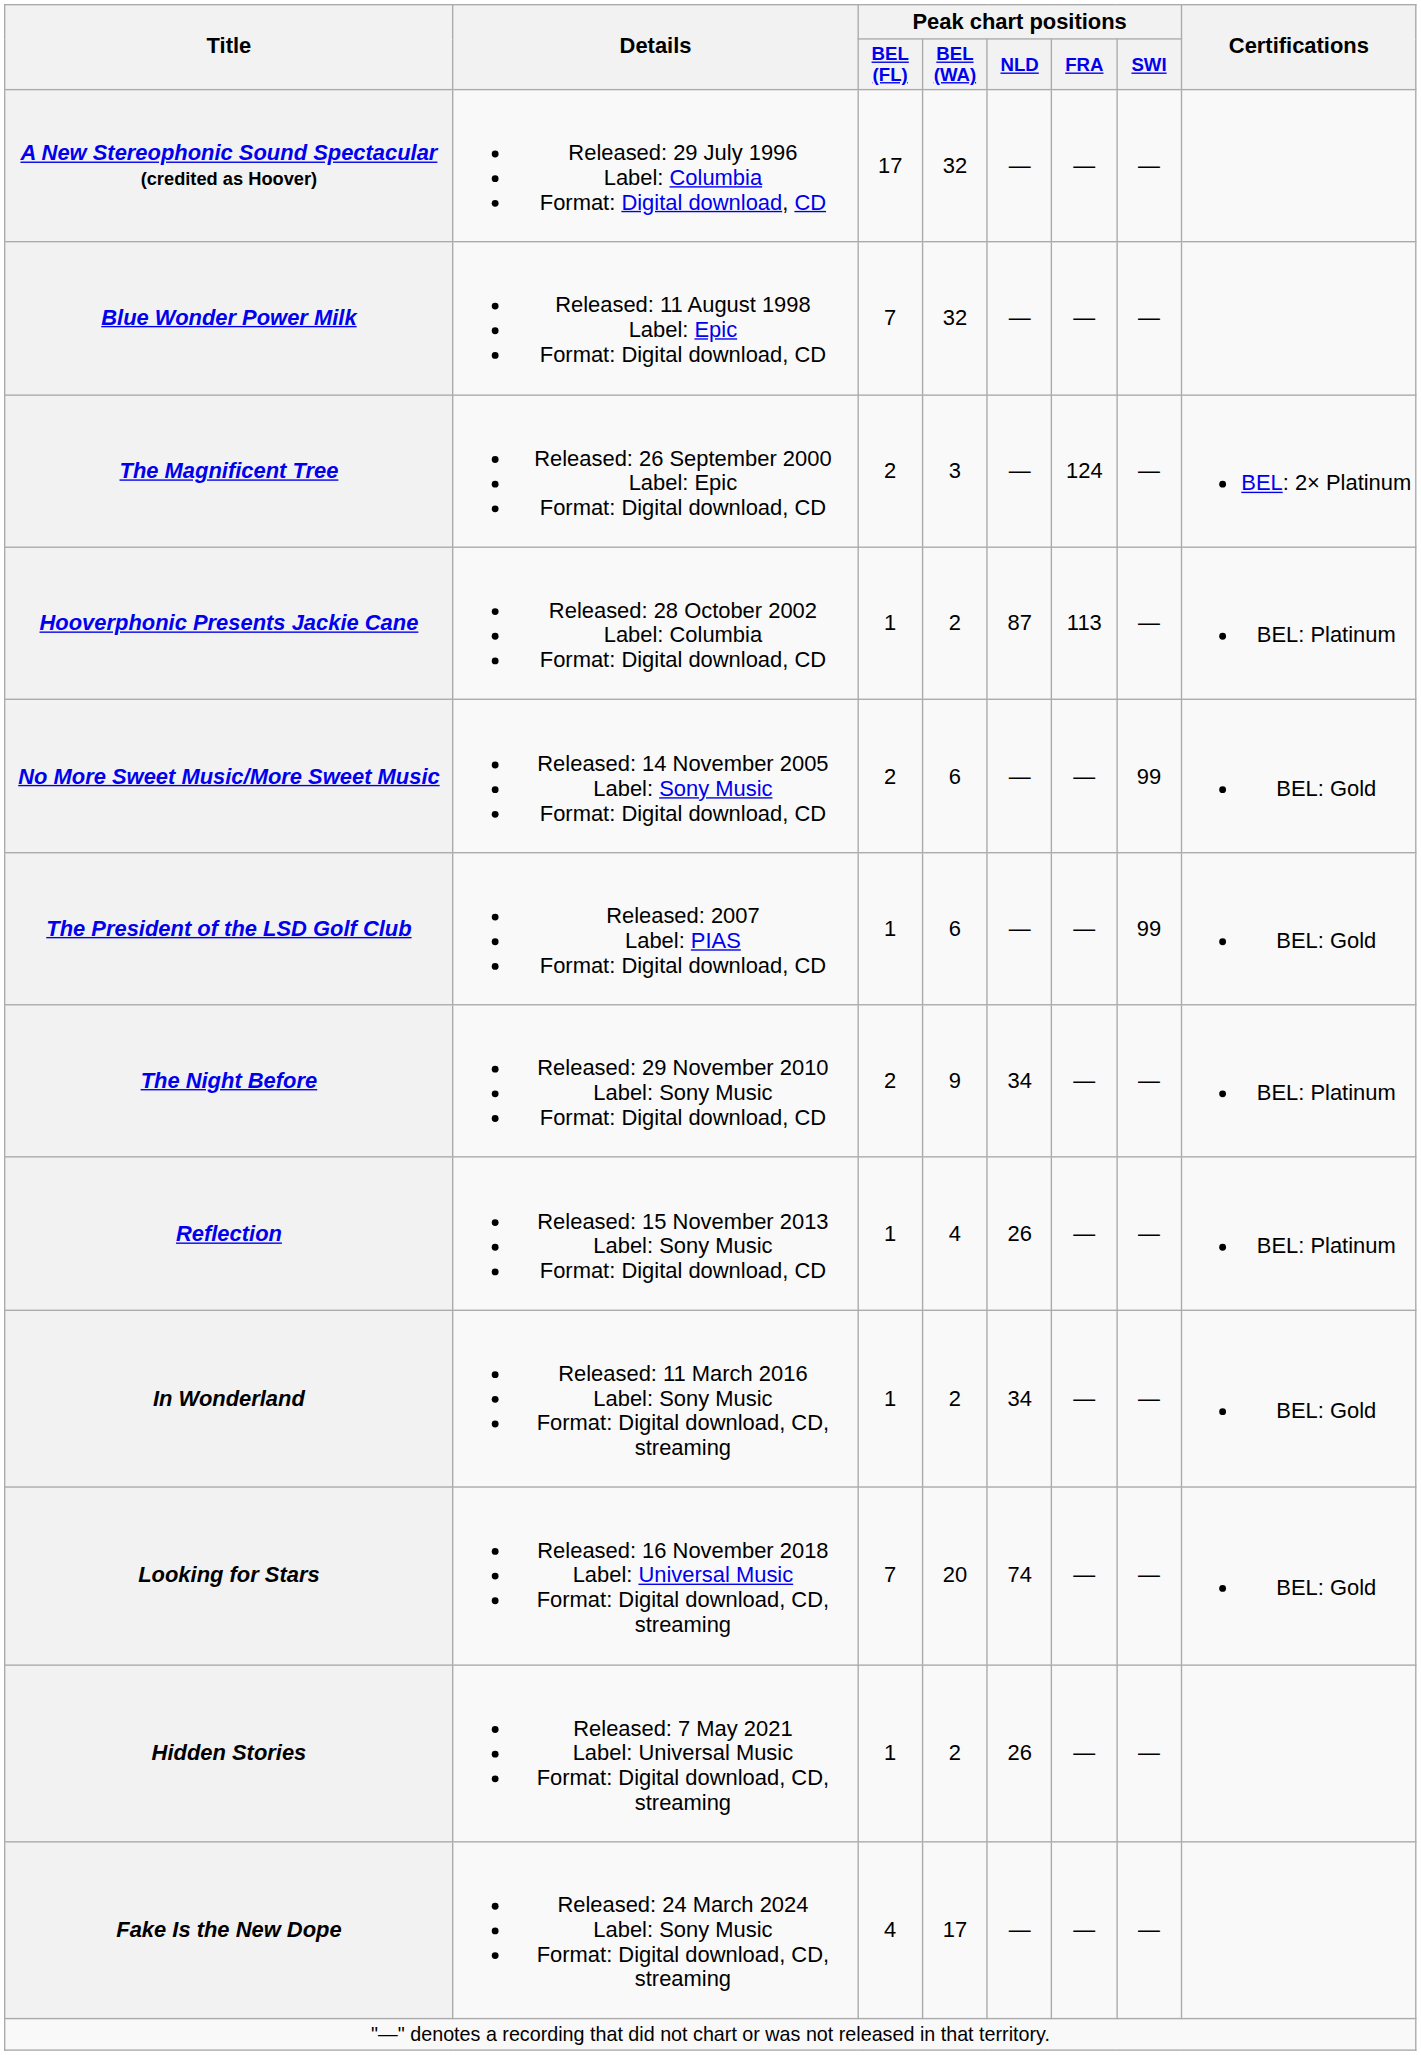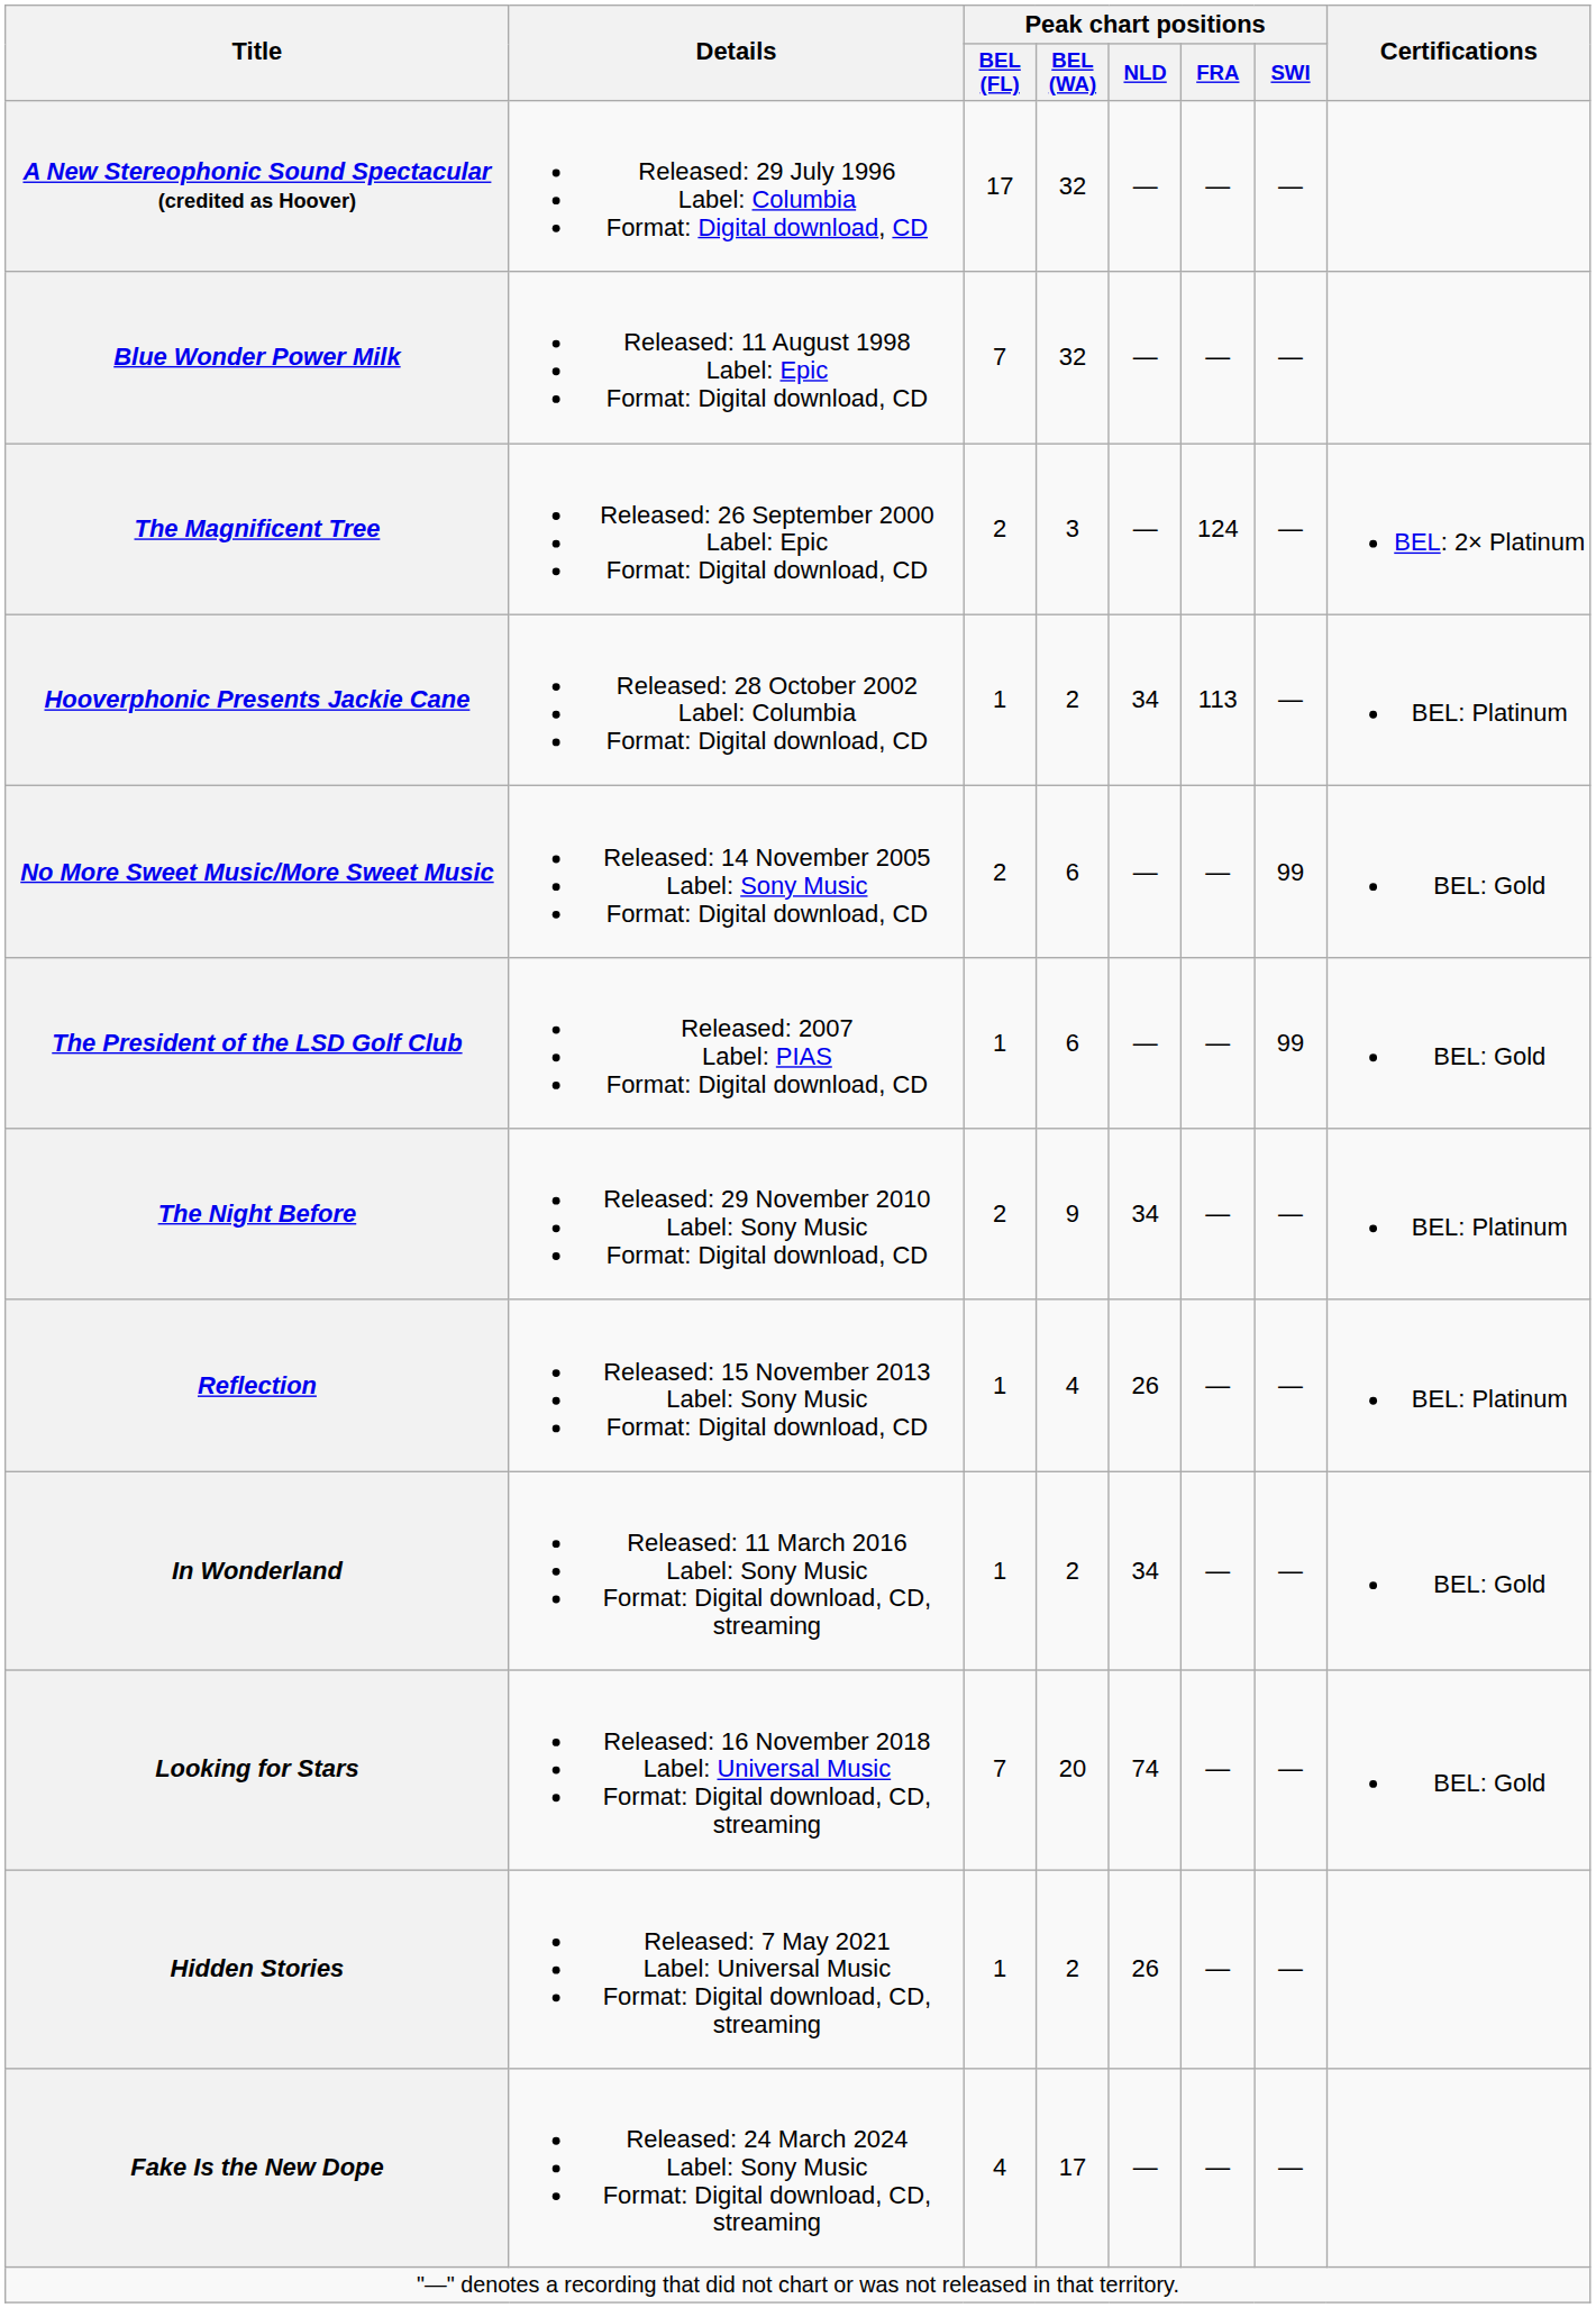 <table class="wikitable plainrowheaders" style="text-align:center;">
 <tr>
 <th scope="col" rowspan="2" style="width:20em;">Title</th>
 <th scope="col" rowspan="2" style="width:18em;">Details</th>
 <th scope="col" colspan="5">Peak chart positions</th>
 <th scope="co1" rowspan="2">Certifications</th>
 </tr>
 <tr>
 <th scope="col" style="width:3em;font-size:85%;"><a href='#'>BEL<br>(FL)</a><br></th>
 <th scope="col" style="width:3em;font-size:85%;"><a href='#'>BEL<br>(WA)</a><br></th>
 <th scope="col" style="width:3em;font-size:85%;"><a href='#'>NLD</a><br></th>
 <th scope="col" style="width:3em;font-size:85%;"><a href='#'>FRA</a><br></th>
 <th scope="col" style="width:3em;font-size:85%;"><a href='#'>SWI</a><br></th>
 </tr>
 <tr>
 <th scope="row"><em><a href='#'>A New Stereophonic Sound Spectacular</a></em><br><small>(credited as Hoover)</small></th>
 <td><br><ul><li>Released: 29 July 1996</li><li>Label: <a href='#'>Columbia</a></li><li>Format: <a href='#'>Digital download</a>, <a href='#'>CD</a></li></ul></td>
 <td>17</td>
 <td>32</td>
 <td>—</td>
 <td>—</td>
 <td>—</td>
 <td></td>
 </tr>
 <tr>
 <th scope="row"><em><a href='#'>Blue Wonder Power Milk</a></em></th>
 <td><br><ul><li>Released: 11 August 1998</li><li>Label: <a href='#'>Epic</a></li><li>Format: Digital download, CD</li></ul></td>
 <td>7</td>
 <td>32</td>
 <td>—</td>
 <td>—</td>
 <td>—</td>
 <td></td>
 </tr>
 <tr>
 <th scope="row"><em><a href='#'>The Magnificent Tree</a></em></th>
 <td><br><ul><li>Released: 26 September 2000</li><li>Label: Epic</li><li>Format: Digital download, CD</li></ul></td>
 <td>2</td>
 <td>3</td>
 <td>—</td>
 <td>124</td>
 <td>—</td>
 <td><br><ul><li><a href='#'>BEL</a>: 2× Platinum</li></ul></td>
 </tr>
 <tr>
 <th scope="row"><em><a href='#'>Hooverphonic Presents Jackie Cane</a></em></th>
 <td><br><ul><li>Released: 28 October 2002</li><li>Label: Columbia</li><li>Format: Digital download, CD</li></ul></td>
 <td>1</td>
 <td>2</td>
-<td>87</td>
+<td>34</td>
 <td>113</td>
 <td>—</td>
 <td><br><ul><li>BEL: Platinum</li></ul></td>
 </tr>
 <tr>
 <th scope="row"><em><a href='#'>No More Sweet Music/More Sweet Music</a></em></th>
 <td><br><ul><li>Released: 14 November 2005</li><li>Label: <a href='#'>Sony Music</a></li><li>Format: Digital download, CD</li></ul></td>
 <td>2</td>
 <td>6</td>
 <td>—</td>
 <td>—</td>
 <td>99</td>
 <td><br><ul><li>BEL: Gold</li></ul></td>
 </tr>
 <tr>
 <th scope="row"><em><a href='#'>The President of the LSD Golf Club</a></em></th>
 <td><br><ul><li>Released: 2007</li><li>Label: <a href='#'>PIAS</a></li><li>Format: Digital download, CD</li></ul></td>
 <td>1</td>
 <td>6</td>
 <td>—</td>
 <td>—</td>
 <td>99</td>
 <td><br><ul><li>BEL: Gold</li></ul></td>
 </tr>
 <tr>
 <th scope="row"><em><a href='#'>The Night Before</a></em></th>
 <td><br><ul><li>Released: 29 November 2010</li><li>Label: Sony Music</li><li>Format: Digital download, CD</li></ul></td>
 <td>2</td>
 <td>9</td>
 <td>34</td>
 <td>—</td>
 <td>—</td>
 <td><br><ul><li>BEL: Platinum</li></ul></td>
 </tr>
 <tr>
 <th scope="row"><em><a href='#'>Reflection</a></em></th>
 <td><br><ul><li>Released: 15 November 2013</li><li>Label: Sony Music</li><li>Format: Digital download, CD</li></ul></td>
 <td>1</td>
 <td>4</td>
 <td>26</td>
 <td>—</td>
 <td>—</td>
 <td><br><ul><li>BEL: Platinum</li></ul></td>
 </tr>
 <tr>
 <th scope="row"><em>In Wonderland</em></th>
 <td><br><ul><li>Released: 11 March 2016</li><li>Label: Sony Music</li><li>Format: Digital download, CD, streaming</li></ul></td>
 <td>1</td>
 <td>2</td>
 <td>34</td>
 <td>—</td>
 <td>—</td>
 <td><br><ul><li>BEL: Gold</li></ul></td>
 </tr>
 <tr>
 <th scope="row"><em>Looking for Stars</em></th>
 <td><br><ul><li>Released: 16 November 2018</li><li>Label: <a href='#'>Universal Music</a></li><li>Format: Digital download, CD, streaming</li></ul></td>
 <td>7</td>
 <td>20</td>
 <td>74</td>
 <td>—</td>
 <td>—</td>
 <td><br><ul><li>BEL: Gold</li></ul></td>
 </tr>
 <tr>
 <th scope="row"><em>Hidden Stories</em></th>
 <td><br><ul><li>Released: 7 May 2021</li><li>Label: Universal Music</li><li>Format: Digital download, CD, streaming</li></ul></td>
 <td>1</td>
 <td>2</td>
 <td>26</td>
 <td>—</td>
 <td>—</td>
 <td></td>
 </tr>
 <tr>
 <th scope="row"><em>Fake Is the New Dope</em></th>
 <td><br><ul><li>Released: 24 March 2024</li><li>Label: Sony Music</li><li>Format: Digital download, CD, streaming</li></ul></td>
 <td>4</td>
 <td>17</td>
 <td>—</td>
 <td>—</td>
 <td>—</td>
 <td></td>
 </tr>
 <tr>
 <td colspan="15" style="font-size:90%">"—" denotes a recording that did not chart or was not released in that territory.</td>
 </tr>
 </table>
